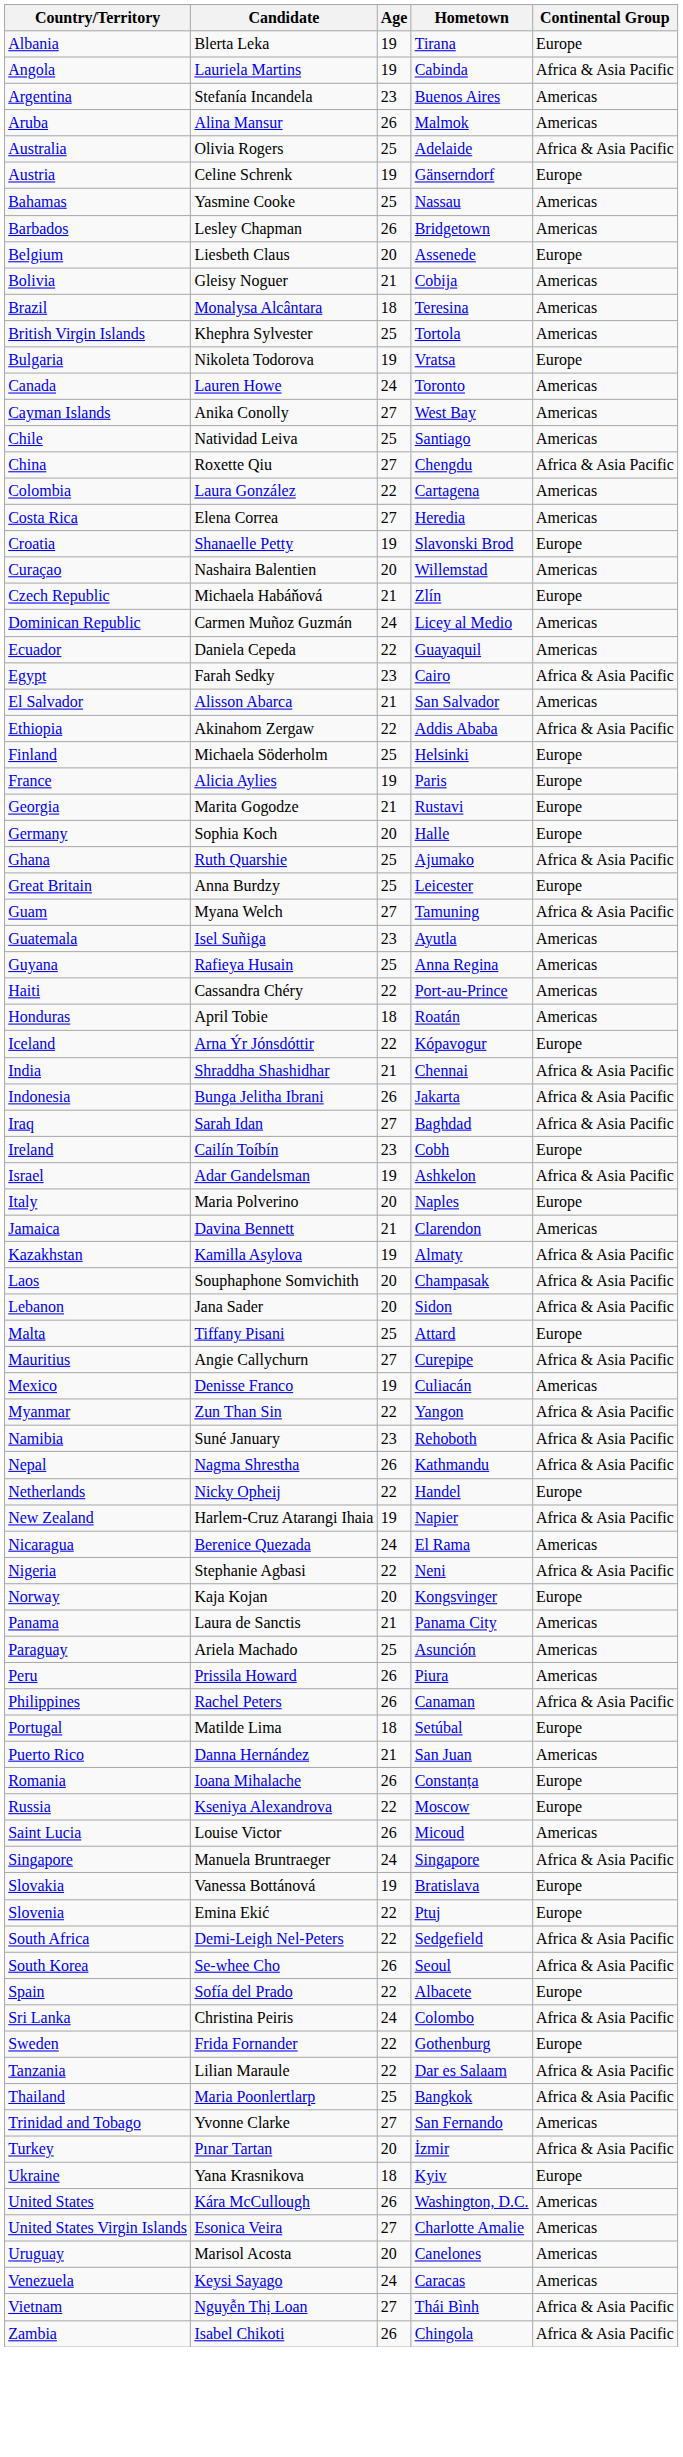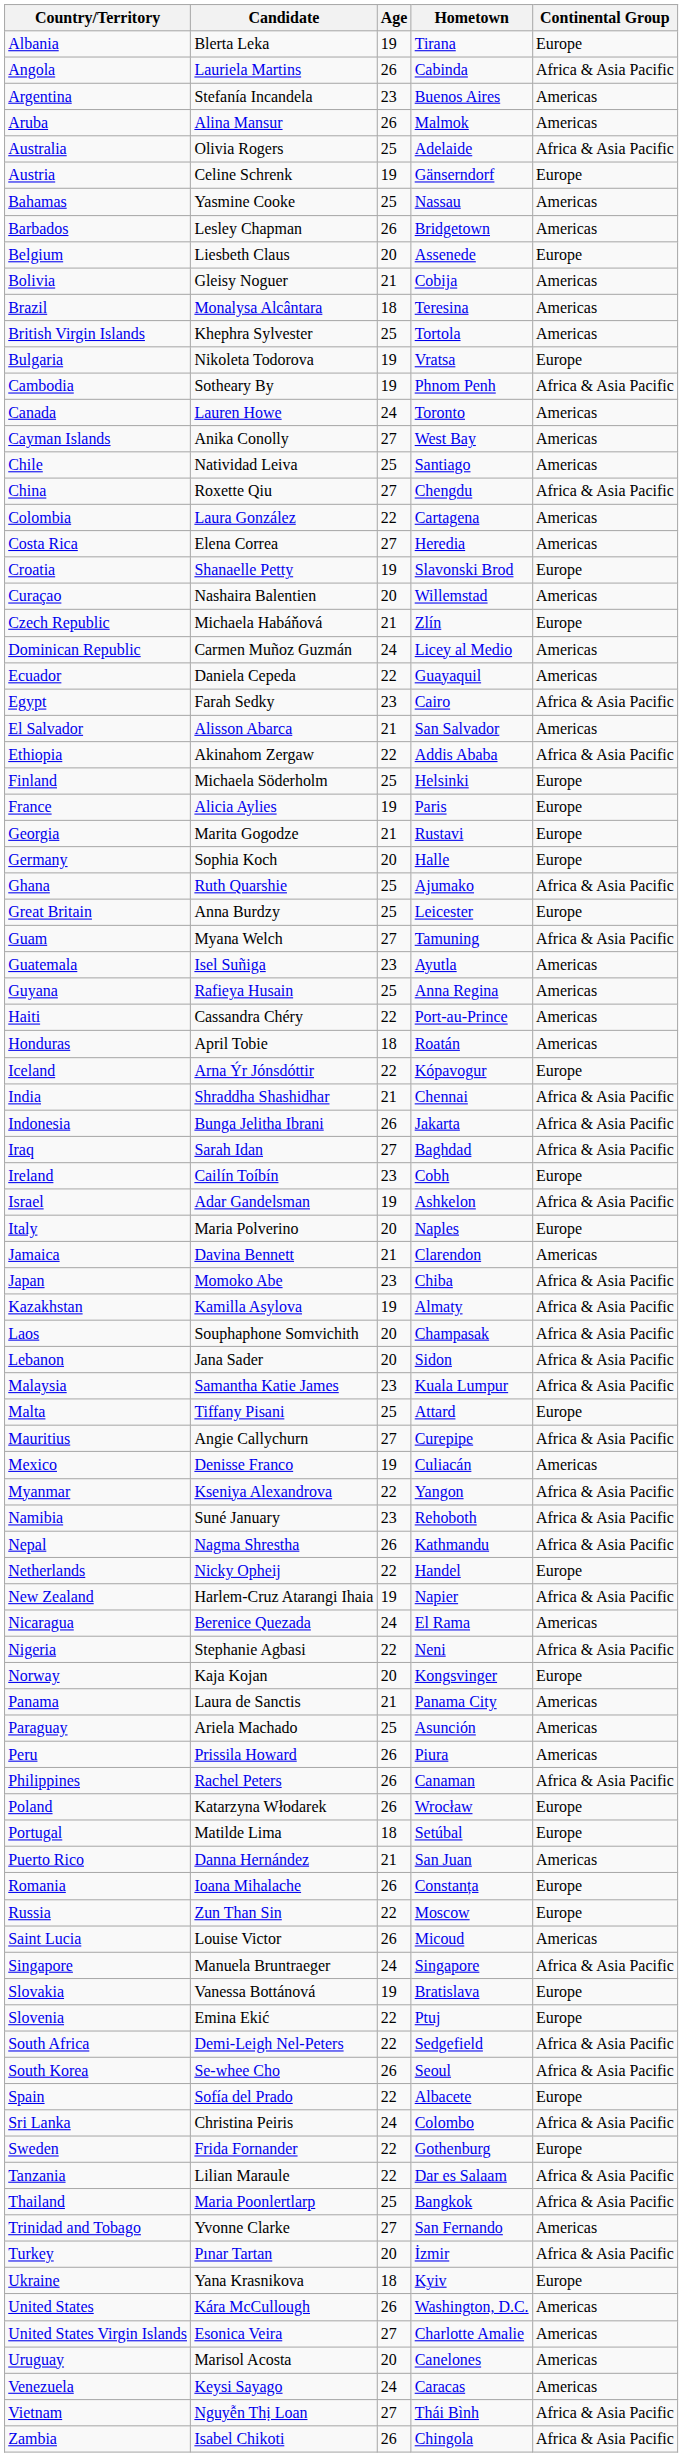 <table class="wikitable sortable" style="font-size: 95%;">
 <tr>
 <th>Country/Territory</th>
 <th>Candidate</th>
 <th>Age</th>
 <th>Hometown</th>
 <th>Continental Group</th>
 </tr>
 <tr>
 <td> <a href='#'>Albania</a></td>
 <td>Blerta Leka</td>
 <td>19</td>
 <td><a href='#'>Tirana</a></td>
 <td>Europe</td>
 </tr>
 <tr>
 <td> <a href='#'>Angola</a></td>
 <td><a href='#'>Lauriela Martins</a></td>
-<td>19</td>
+<td>26</td>
 <td><a href='#'>Cabinda</a></td>
 <td>Africa & Asia Pacific</td>
 </tr>
 <tr>
 <td> <a href='#'>Argentina</a></td>
 <td>Stefanía Incandela</td>
 <td>23</td>
 <td><a href='#'>Buenos Aires</a></td>
 <td>Americas</td>
 </tr>
 <tr>
 <td> <a href='#'>Aruba</a></td>
 <td><a href='#'>Alina Mansur</a></td>
 <td>26</td>
 <td><a href='#'>Malmok</a></td>
 <td>Americas</td>
 </tr>
 <tr>
 <td> <a href='#'>Australia</a></td>
 <td>Olivia Rogers</td>
 <td>25</td>
 <td><a href='#'>Adelaide</a></td>
 <td>Africa & Asia Pacific</td>
 </tr>
 <tr>
 <td> <a href='#'>Austria</a></td>
 <td>Celine Schrenk</td>
 <td>19</td>
 <td><a href='#'>Gänserndorf</a></td>
 <td>Europe</td>
 </tr>
 <tr>
 <td> <a href='#'>Bahamas</a></td>
 <td>Yasmine Cooke</td>
 <td>25</td>
 <td><a href='#'>Nassau</a></td>
 <td>Americas</td>
 </tr>
 <tr>
 <td> <a href='#'>Barbados</a></td>
 <td>Lesley Chapman</td>
 <td>26</td>
 <td><a href='#'>Bridgetown</a></td>
 <td>Americas</td>
 </tr>
 <tr>
 <td> <a href='#'>Belgium</a></td>
 <td>Liesbeth Claus</td>
 <td>20</td>
 <td><a href='#'>Assenede</a></td>
 <td>Europe</td>
 </tr>
 <tr>
 <td> <a href='#'>Bolivia</a></td>
 <td>Gleisy Noguer</td>
 <td>21</td>
 <td><a href='#'>Cobija</a></td>
 <td>Americas</td>
 </tr>
 <tr>
 <td> <a href='#'>Brazil</a></td>
 <td><a href='#'>Monalysa Alcântara</a></td>
 <td>18</td>
 <td><a href='#'>Teresina</a></td>
 <td>Americas</td>
 </tr>
 <tr>
 <td> <a href='#'>British Virgin Islands</a></td>
 <td>Khephra Sylvester</td>
 <td>25</td>
 <td><a href='#'>Tortola</a></td>
 <td>Americas</td>
 </tr>
 <tr>
 <td> <a href='#'>Bulgaria</a></td>
 <td>Nikoleta Todorova</td>
 <td>19</td>
 <td><a href='#'>Vratsa</a></td>
 <td>Europe</td>
+</tr>
+<tr>
+<td> <a href='#'>Cambodia</a></td>
+<td>Sotheary By</td>
+<td>19</td>
+<td><a href='#'>Phnom Penh</a></td>
+<td>Africa & Asia Pacific</td>
 </tr>
 <tr>
 <td> <a href='#'>Canada</a></td>
 <td><a href='#'>Lauren Howe</a></td>
 <td>24</td>
 <td><a href='#'>Toronto</a></td>
 <td>Americas</td>
 </tr>
 <tr>
 <td> <a href='#'>Cayman Islands</a></td>
 <td>Anika Conolly</td>
 <td>27</td>
 <td><a href='#'>West Bay</a></td>
 <td>Americas</td>
 </tr>
 <tr>
 <td> <a href='#'>Chile</a></td>
 <td>Natividad Leiva</td>
 <td>25</td>
 <td><a href='#'>Santiago</a></td>
 <td>Americas</td>
 </tr>
 <tr>
 <td> <a href='#'>China</a></td>
 <td>Roxette Qiu</td>
 <td>27</td>
 <td><a href='#'>Chengdu</a></td>
 <td>Africa & Asia Pacific</td>
 </tr>
 <tr>
 <td> <a href='#'>Colombia</a></td>
 <td><a href='#'>Laura González</a></td>
 <td>22</td>
 <td><a href='#'>Cartagena</a></td>
 <td>Americas</td>
 </tr>
 <tr>
 <td> <a href='#'>Costa Rica</a></td>
 <td>Elena Correa</td>
 <td>27</td>
 <td><a href='#'>Heredia</a></td>
 <td>Americas</td>
 </tr>
 <tr>
 <td> <a href='#'>Croatia</a></td>
 <td><a href='#'>Shanaelle Petty</a></td>
 <td>19</td>
 <td><a href='#'>Slavonski Brod</a></td>
 <td>Europe</td>
 </tr>
 <tr>
 <td> <a href='#'>Curaçao</a></td>
 <td>Nashaira Balentien</td>
 <td>20</td>
 <td><a href='#'>Willemstad</a></td>
 <td>Americas</td>
 </tr>
 <tr>
 <td> <a href='#'>Czech Republic</a></td>
 <td>Michaela Habáňová</td>
 <td>21</td>
 <td><a href='#'>Zlín</a></td>
 <td>Europe</td>
 </tr>
 <tr>
 <td> <a href='#'>Dominican Republic</a></td>
 <td>Carmen Muñoz Guzmán</td>
 <td>24</td>
 <td><a href='#'>Licey al Medio</a></td>
 <td>Americas</td>
 </tr>
 <tr>
 <td> <a href='#'>Ecuador</a></td>
 <td>Daniela Cepeda</td>
 <td>22</td>
 <td><a href='#'>Guayaquil</a></td>
 <td>Americas</td>
 </tr>
 <tr>
 <td> <a href='#'>Egypt</a></td>
 <td>Farah Sedky</td>
 <td>23</td>
 <td><a href='#'>Cairo</a></td>
 <td>Africa & Asia Pacific</td>
 </tr>
 <tr>
 <td> <a href='#'>El Salvador</a></td>
 <td><a href='#'>Alisson Abarca</a></td>
 <td>21</td>
 <td><a href='#'>San Salvador</a></td>
 <td>Americas</td>
 </tr>
 <tr>
 <td> <a href='#'>Ethiopia</a></td>
 <td>Akinahom Zergaw</td>
 <td>22</td>
 <td><a href='#'>Addis Ababa</a></td>
 <td>Africa & Asia Pacific</td>
 </tr>
 <tr>
 <td> <a href='#'>Finland</a></td>
 <td>Michaela Söderholm</td>
 <td>25</td>
 <td><a href='#'>Helsinki</a></td>
 <td>Europe</td>
 </tr>
 <tr>
 <td> <a href='#'>France</a></td>
 <td><a href='#'>Alicia Aylies</a></td>
 <td>19</td>
 <td><a href='#'>Paris</a></td>
 <td>Europe</td>
 </tr>
 <tr>
 <td> <a href='#'>Georgia</a></td>
 <td>Marita Gogodze</td>
 <td>21</td>
 <td><a href='#'>Rustavi</a></td>
 <td>Europe</td>
 </tr>
 <tr>
 <td> <a href='#'>Germany</a></td>
 <td>Sophia Koch</td>
 <td>20</td>
 <td><a href='#'>Halle</a></td>
 <td>Europe</td>
 </tr>
 <tr>
 <td> <a href='#'>Ghana</a></td>
 <td><a href='#'>Ruth Quarshie</a></td>
 <td>25</td>
 <td><a href='#'>Ajumako</a></td>
 <td>Africa & Asia Pacific</td>
 </tr>
 <tr>
 <td> <a href='#'>Great Britain</a></td>
 <td>Anna Burdzy</td>
 <td>25</td>
 <td><a href='#'>Leicester</a></td>
 <td>Europe</td>
 </tr>
 <tr>
 <td> <a href='#'>Guam</a></td>
 <td>Myana Welch</td>
 <td>27</td>
 <td><a href='#'>Tamuning</a></td>
 <td>Africa & Asia Pacific</td>
 </tr>
 <tr>
 <td> <a href='#'>Guatemala</a></td>
 <td><a href='#'>Isel Suñiga</a></td>
 <td>23</td>
 <td><a href='#'>Ayutla</a></td>
 <td>Americas</td>
 </tr>
 <tr>
 <td> <a href='#'>Guyana</a></td>
 <td><a href='#'>Rafieya Husain</a></td>
 <td>25</td>
 <td><a href='#'>Anna Regina</a></td>
 <td>Americas</td>
 </tr>
 <tr>
 <td> <a href='#'>Haiti</a></td>
 <td>Cassandra Chéry</td>
 <td>22</td>
 <td><a href='#'>Port-au-Prince</a></td>
 <td>Americas</td>
 </tr>
 <tr>
 <td> <a href='#'>Honduras</a></td>
 <td>April Tobie</td>
 <td>18</td>
 <td><a href='#'>Roatán</a></td>
 <td>Americas</td>
 </tr>
 <tr>
 <td> <a href='#'>Iceland</a></td>
 <td><a href='#'>Arna Ýr Jónsdóttir</a></td>
 <td>22</td>
 <td><a href='#'>Kópavogur</a></td>
 <td>Europe</td>
 </tr>
 <tr>
 <td> <a href='#'>India</a></td>
 <td><a href='#'>Shraddha Shashidhar</a></td>
 <td>21</td>
 <td><a href='#'>Chennai</a></td>
 <td>Africa & Asia Pacific</td>
 </tr>
 <tr>
 <td> <a href='#'>Indonesia</a></td>
 <td><a href='#'>Bunga Jelitha Ibrani</a></td>
 <td>26</td>
 <td><a href='#'>Jakarta</a></td>
 <td>Africa & Asia Pacific</td>
 </tr>
 <tr>
 <td> <a href='#'>Iraq</a></td>
 <td><a href='#'>Sarah Idan</a></td>
 <td>27</td>
 <td><a href='#'>Baghdad</a></td>
 <td>Africa & Asia Pacific</td>
 </tr>
 <tr>
 <td> <a href='#'>Ireland</a></td>
 <td><a href='#'>Cailín Toíbín</a></td>
 <td>23</td>
 <td><a href='#'>Cobh</a></td>
 <td>Europe</td>
 </tr>
 <tr>
 <td> <a href='#'>Israel</a></td>
 <td><a href='#'>Adar Gandelsman</a></td>
 <td>19</td>
 <td><a href='#'>Ashkelon</a></td>
 <td>Africa & Asia Pacific</td>
 </tr>
 <tr>
 <td> <a href='#'>Italy</a></td>
 <td>Maria Polverino</td>
 <td>20</td>
 <td><a href='#'>Naples</a></td>
 <td>Europe</td>
 </tr>
 <tr>
 <td> <a href='#'>Jamaica</a></td>
 <td><a href='#'>Davina Bennett</a></td>
 <td>21</td>
 <td><a href='#'>Clarendon</a></td>
 <td>Americas</td>
 </tr>
 <tr>
+<td> <a href='#'>Japan</a></td>
+<td><a href='#'>Momoko Abe</a></td>
+<td>23</td>
+<td><a href='#'>Chiba</a></td>
+<td>Africa & Asia Pacific</td>
+</tr>
+<tr>
 <td> <a href='#'>Kazakhstan</a></td>
 <td><a href='#'>Kamilla Asylova</a></td>
 <td>19</td>
 <td><a href='#'>Almaty</a></td>
 <td>Africa & Asia Pacific</td>
 </tr>
 <tr>
 <td> <a href='#'>Laos</a></td>
 <td>Souphaphone Somvichith</td>
 <td>20</td>
 <td><a href='#'>Champasak</a></td>
 <td>Africa & Asia Pacific</td>
 </tr>
 <tr>
 <td> <a href='#'>Lebanon</a></td>
 <td>Jana Sader</td>
 <td>20</td>
 <td><a href='#'>Sidon</a></td>
+<td>Africa & Asia Pacific</td>
+</tr>
+<tr>
+<td> <a href='#'>Malaysia</a></td>
+<td><a href='#'>Samantha Katie James</a></td>
+<td>23</td>
+<td><a href='#'>Kuala Lumpur</a></td>
 <td>Africa & Asia Pacific</td>
 </tr>
 <tr>
 <td> <a href='#'>Malta</a></td>
 <td><a href='#'>Tiffany Pisani</a></td>
 <td>25</td>
 <td><a href='#'>Attard</a></td>
 <td>Europe</td>
 </tr>
 <tr>
 <td> <a href='#'>Mauritius</a></td>
 <td>Angie Callychurn</td>
 <td>27</td>
 <td><a href='#'>Curepipe</a></td>
 <td>Africa & Asia Pacific</td>
 </tr>
 <tr>
 <td> <a href='#'>Mexico</a></td>
 <td><a href='#'>Denisse Franco</a></td>
 <td>19</td>
 <td><a href='#'>Culiacán</a></td>
 <td>Americas</td>
 </tr>
 <tr>
 <td> <a href='#'>Myanmar</a></td>
-<td><a href='#'>Zun Than Sin</a></td>
+<td><a href='#'>Kseniya Alexandrova</a></td>
 <td>22</td>
 <td><a href='#'>Yangon</a></td>
 <td>Africa & Asia Pacific</td>
 </tr>
 <tr>
 <td> <a href='#'>Namibia</a></td>
 <td>Suné January</td>
 <td>23</td>
 <td><a href='#'>Rehoboth</a></td>
 <td>Africa & Asia Pacific</td>
 </tr>
 <tr>
 <td> <a href='#'>Nepal</a></td>
 <td><a href='#'>Nagma Shrestha</a></td>
 <td>26</td>
 <td><a href='#'>Kathmandu</a></td>
 <td>Africa & Asia Pacific</td>
 </tr>
 <tr>
 <td> <a href='#'>Netherlands</a></td>
 <td><a href='#'>Nicky Opheij</a></td>
 <td>22</td>
 <td><a href='#'>Handel</a></td>
 <td>Europe</td>
 </tr>
 <tr>
 <td> <a href='#'>New Zealand</a></td>
 <td Harlem-Cruz Ihaia>Harlem-Cruz Atarangi Ihaia</td>
 <td>19</td>
 <td><a href='#'>Napier</a></td>
 <td>Africa & Asia Pacific</td>
 </tr>
 <tr>
 <td> <a href='#'>Nicaragua</a></td>
 <td><a href='#'>Berenice Quezada</a></td>
 <td>24</td>
 <td><a href='#'>El Rama</a></td>
 <td>Americas</td>
 </tr>
 <tr>
 <td> <a href='#'>Nigeria</a></td>
 <td>Stephanie Agbasi</td>
 <td>22</td>
 <td><a href='#'>Neni</a></td>
 <td>Africa & Asia Pacific</td>
 </tr>
 <tr>
 <td> <a href='#'>Norway</a></td>
 <td>Kaja Kojan</td>
 <td>20</td>
 <td><a href='#'>Kongsvinger</a></td>
 <td>Europe</td>
 </tr>
 <tr>
 <td> <a href='#'>Panama</a></td>
 <td>Laura de Sanctis</td>
 <td>21</td>
 <td><a href='#'>Panama City</a></td>
 <td>Americas</td>
 </tr>
 <tr>
 <td> <a href='#'>Paraguay</a></td>
 <td>Ariela Machado</td>
 <td>25</td>
 <td><a href='#'>Asunción</a></td>
 <td>Americas</td>
 </tr>
 <tr>
 <td> <a href='#'>Peru</a></td>
 <td><a href='#'>Prissila Howard</a></td>
 <td>26</td>
 <td><a href='#'>Piura</a></td>
 <td>Americas</td>
 </tr>
 <tr>
 <td> <a href='#'>Philippines</a></td>
 <td><a href='#'>Rachel Peters</a></td>
 <td>26</td>
 <td><a href='#'>Canaman</a></td>
 <td>Africa & Asia Pacific</td>
 </tr>
 <tr>
+<td> <a href='#'>Poland</a></td>
+<td>Katarzyna Włodarek</td>
+<td>26</td>
+<td><a href='#'>Wrocław</a></td>
+<td>Europe</td>
+</tr>
+<tr>
 <td> <a href='#'>Portugal</a></td>
 <td>Matilde Lima</td>
 <td>18</td>
 <td><a href='#'>Setúbal</a></td>
 <td>Europe</td>
 </tr>
 <tr>
 <td> <a href='#'>Puerto Rico</a></td>
 <td><a href='#'>Danna Hernández</a></td>
 <td>21</td>
 <td><a href='#'>San Juan</a></td>
 <td>Americas</td>
 </tr>
 <tr>
 <td> <a href='#'>Romania</a></td>
 <td><a href='#'>Ioana Mihalache</a></td>
 <td>26</td>
 <td><a href='#'>Constanța</a></td>
 <td>Europe</td>
 </tr>
 <tr>
 <td> <a href='#'>Russia</a></td>
-<td><a href='#'>Kseniya Alexandrova</a></td>
+<td><a href='#'>Zun Than Sin</a></td>
 <td>22</td>
 <td><a href='#'>Moscow</a></td>
 <td>Europe</td>
 </tr>
 <tr>
 <td> <a href='#'>Saint Lucia</a></td>
 <td>Louise Victor</td>
 <td>26</td>
 <td><a href='#'>Micoud</a></td>
 <td>Americas</td>
 </tr>
 <tr>
 <td> <a href='#'>Singapore</a></td>
 <td>Manuela Bruntraeger</td>
 <td>24</td>
 <td><a href='#'>Singapore</a></td>
 <td>Africa & Asia Pacific</td>
 </tr>
 <tr>
 <td> <a href='#'>Slovakia</a></td>
 <td>Vanessa Bottánová</td>
 <td>19</td>
 <td><a href='#'>Bratislava</a></td>
 <td>Europe</td>
 </tr>
 <tr>
 <td> <a href='#'>Slovenia</a></td>
 <td>Emina Ekić</td>
 <td>22</td>
 <td><a href='#'>Ptuj</a></td>
 <td>Europe</td>
 </tr>
 <tr>
 <td> <a href='#'>South Africa</a></td>
 <td><a href='#'>Demi-Leigh Nel-Peters</a></td>
 <td>22</td>
 <td><a href='#'>Sedgefield</a></td>
 <td>Africa & Asia Pacific</td>
 </tr>
 <tr>
 <td> <a href='#'>South Korea</a></td>
 <td><a href='#'>Se-whee Cho</a></td>
 <td>26</td>
 <td><a href='#'>Seoul</a></td>
 <td>Africa & Asia Pacific</td>
 </tr>
 <tr>
 <td> <a href='#'>Spain</a></td>
 <td><a href='#'>Sofía del Prado</a></td>
 <td>22</td>
 <td><a href='#'>Albacete</a></td>
 <td>Europe</td>
 </tr>
 <tr>
 <td> <a href='#'>Sri Lanka</a></td>
 <td>Christina Peiris</td>
 <td>24</td>
 <td><a href='#'>Colombo</a></td>
 <td>Africa & Asia Pacific</td>
 </tr>
 <tr>
 <td> <a href='#'>Sweden</a></td>
 <td><a href='#'>Frida Fornander</a></td>
 <td>22</td>
 <td><a href='#'>Gothenburg</a></td>
 <td>Europe</td>
 </tr>
 <tr>
 <td> <a href='#'>Tanzania</a></td>
 <td>Lilian Maraule</td>
 <td>22</td>
 <td><a href='#'>Dar es Salaam</a></td>
 <td>Africa & Asia Pacific</td>
 </tr>
 <tr>
 <td> <a href='#'>Thailand</a></td>
 <td><a href='#'>Maria Poonlertlarp</a></td>
 <td>25</td>
 <td><a href='#'>Bangkok</a></td>
 <td>Africa & Asia Pacific</td>
 </tr>
 <tr>
 <td> <a href='#'>Trinidad and Tobago</a></td>
 <td>Yvonne Clarke</td>
 <td>27</td>
 <td><a href='#'>San Fernando</a></td>
 <td>Americas</td>
 </tr>
 <tr>
 <td> <a href='#'>Turkey</a></td>
 <td><a href='#'>Pınar Tartan</a></td>
 <td>20</td>
 <td><a href='#'>İzmir</a></td>
 <td>Africa & Asia Pacific</td>
 </tr>
 <tr>
 <td> <a href='#'>Ukraine</a></td>
 <td>Yana Krasnikova</td>
 <td>18</td>
 <td><a href='#'>Kyiv</a></td>
 <td>Europe</td>
 </tr>
 <tr>
 <td> <a href='#'>United States</a></td>
 <td><a href='#'>Kára McCullough</a></td>
 <td>26</td>
 <td><a href='#'>Washington, D.C.</a></td>
 <td>Americas</td>
 </tr>
 <tr>
 <td> <a href='#'>United States Virgin Islands</a></td>
 <td><a href='#'>Esonica Veira</a></td>
 <td>27</td>
 <td><a href='#'>Charlotte Amalie</a></td>
 <td>Americas</td>
 </tr>
 <tr>
 <td> <a href='#'>Uruguay</a></td>
 <td>Marisol Acosta</td>
 <td>20</td>
 <td><a href='#'>Canelones</a></td>
 <td>Americas</td>
 </tr>
 <tr>
 <td> <a href='#'>Venezuela</a></td>
 <td><a href='#'>Keysi Sayago</a></td>
 <td>24</td>
 <td><a href='#'>Caracas</a></td>
 <td>Americas</td>
 </tr>
 <tr>
 <td> <a href='#'>Vietnam</a></td>
 <td><a href='#'>Nguyễn Thị Loan</a></td>
 <td>27</td>
 <td><a href='#'>Thái Bình</a></td>
 <td>Africa & Asia Pacific</td>
 </tr>
 <tr>
 <td> <a href='#'>Zambia</a></td>
 <td><a href='#'>Isabel Chikoti</a></td>
 <td>26</td>
 <td><a href='#'>Chingola</a></td>
 <td>Africa & Asia Pacific</td>
 </tr>
 </table>
